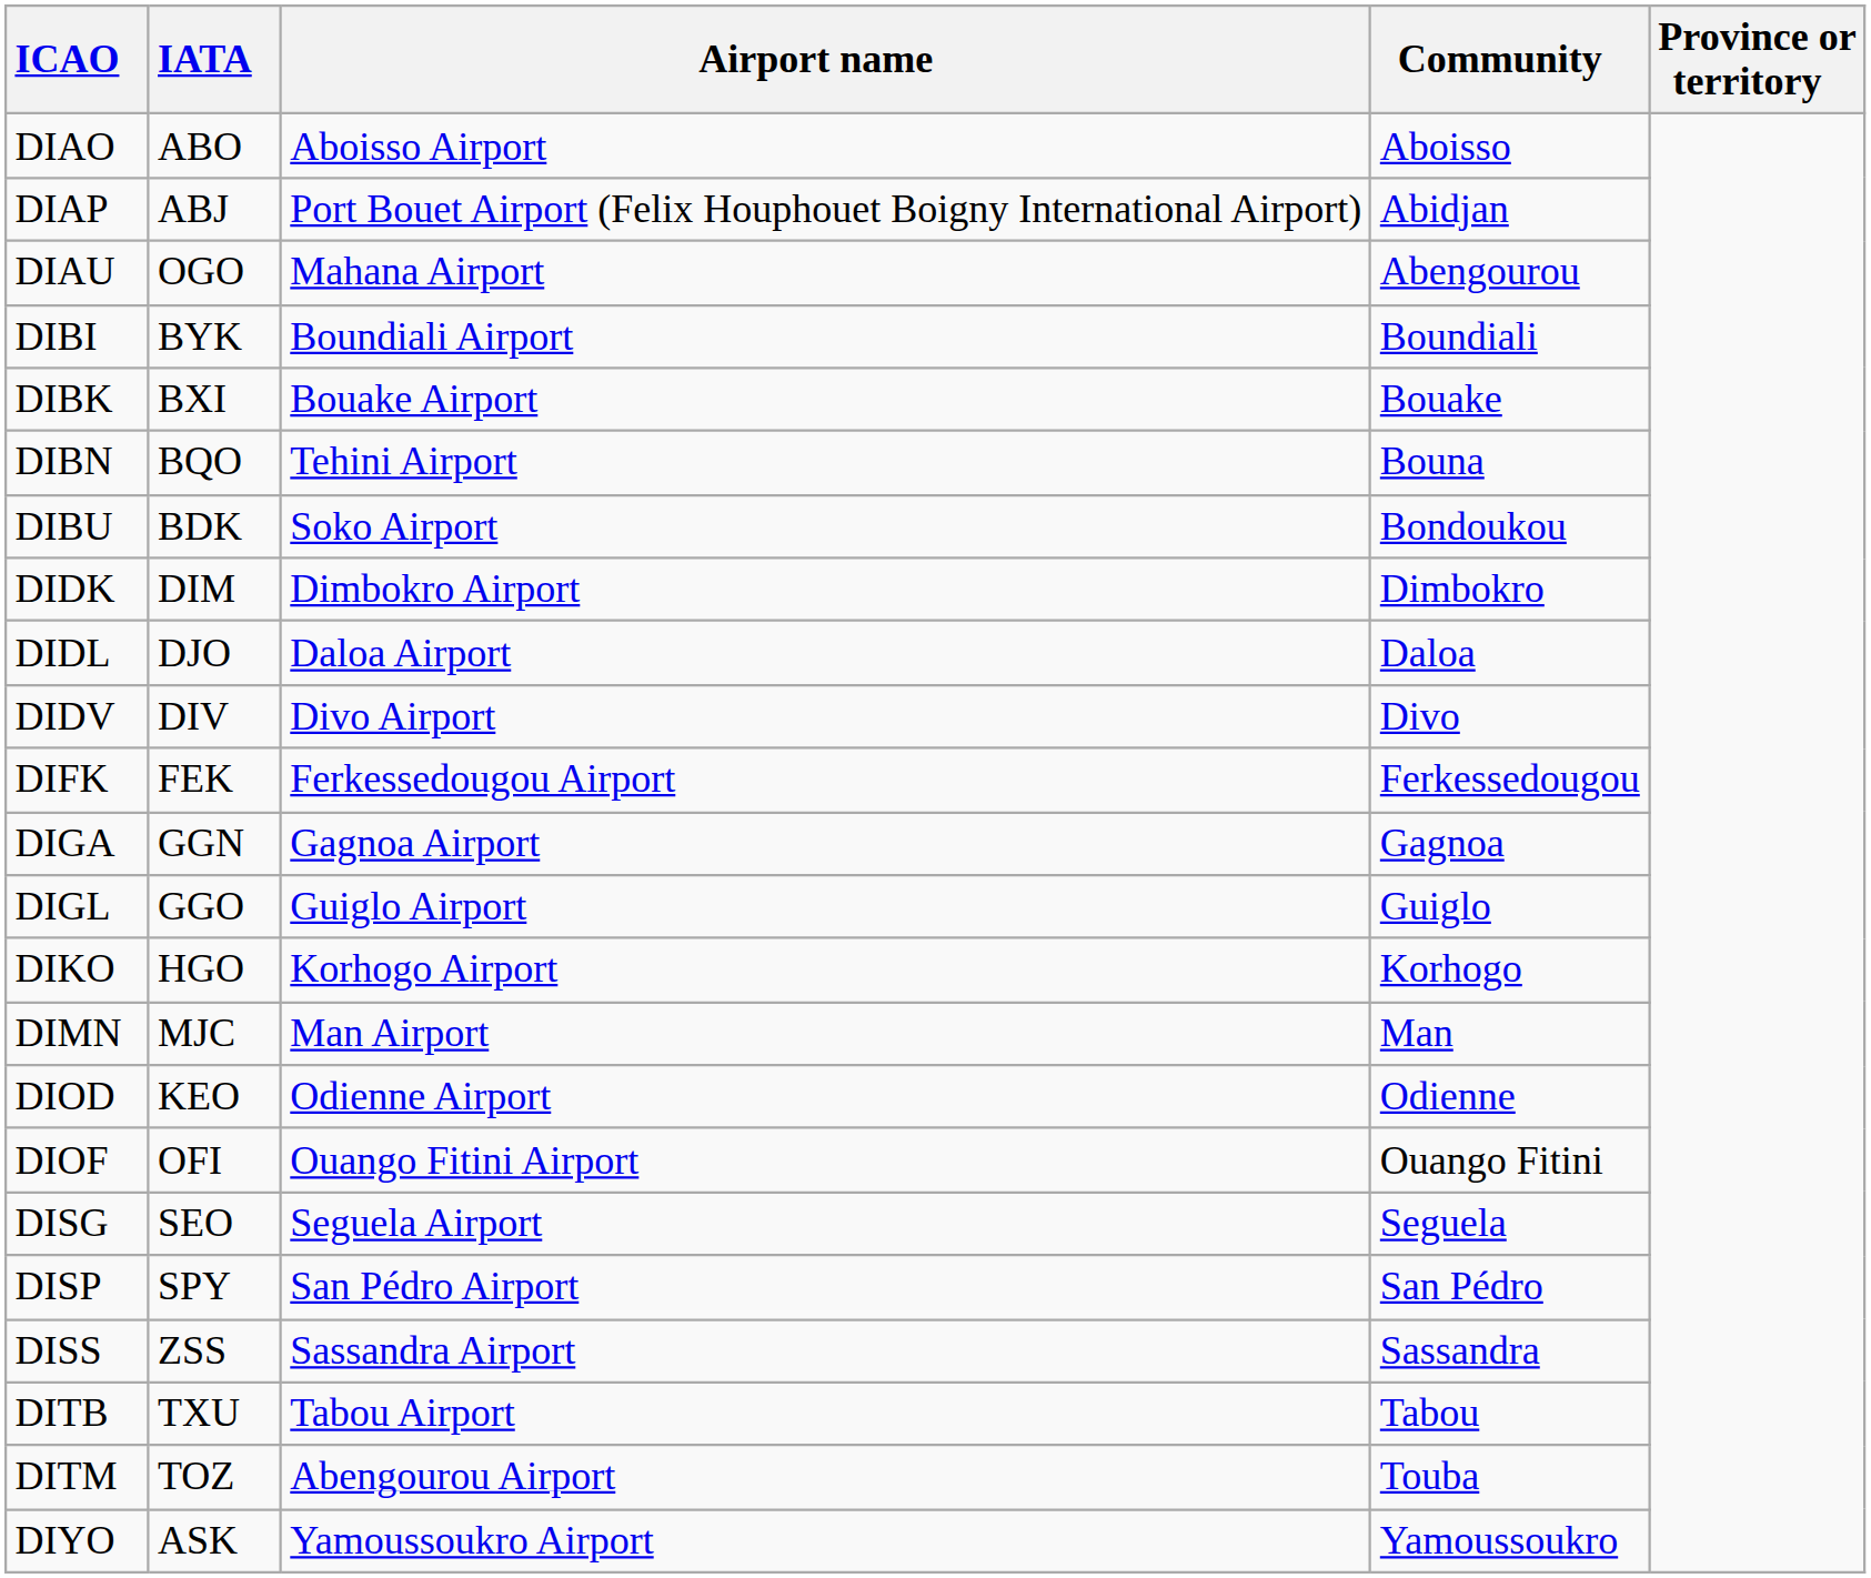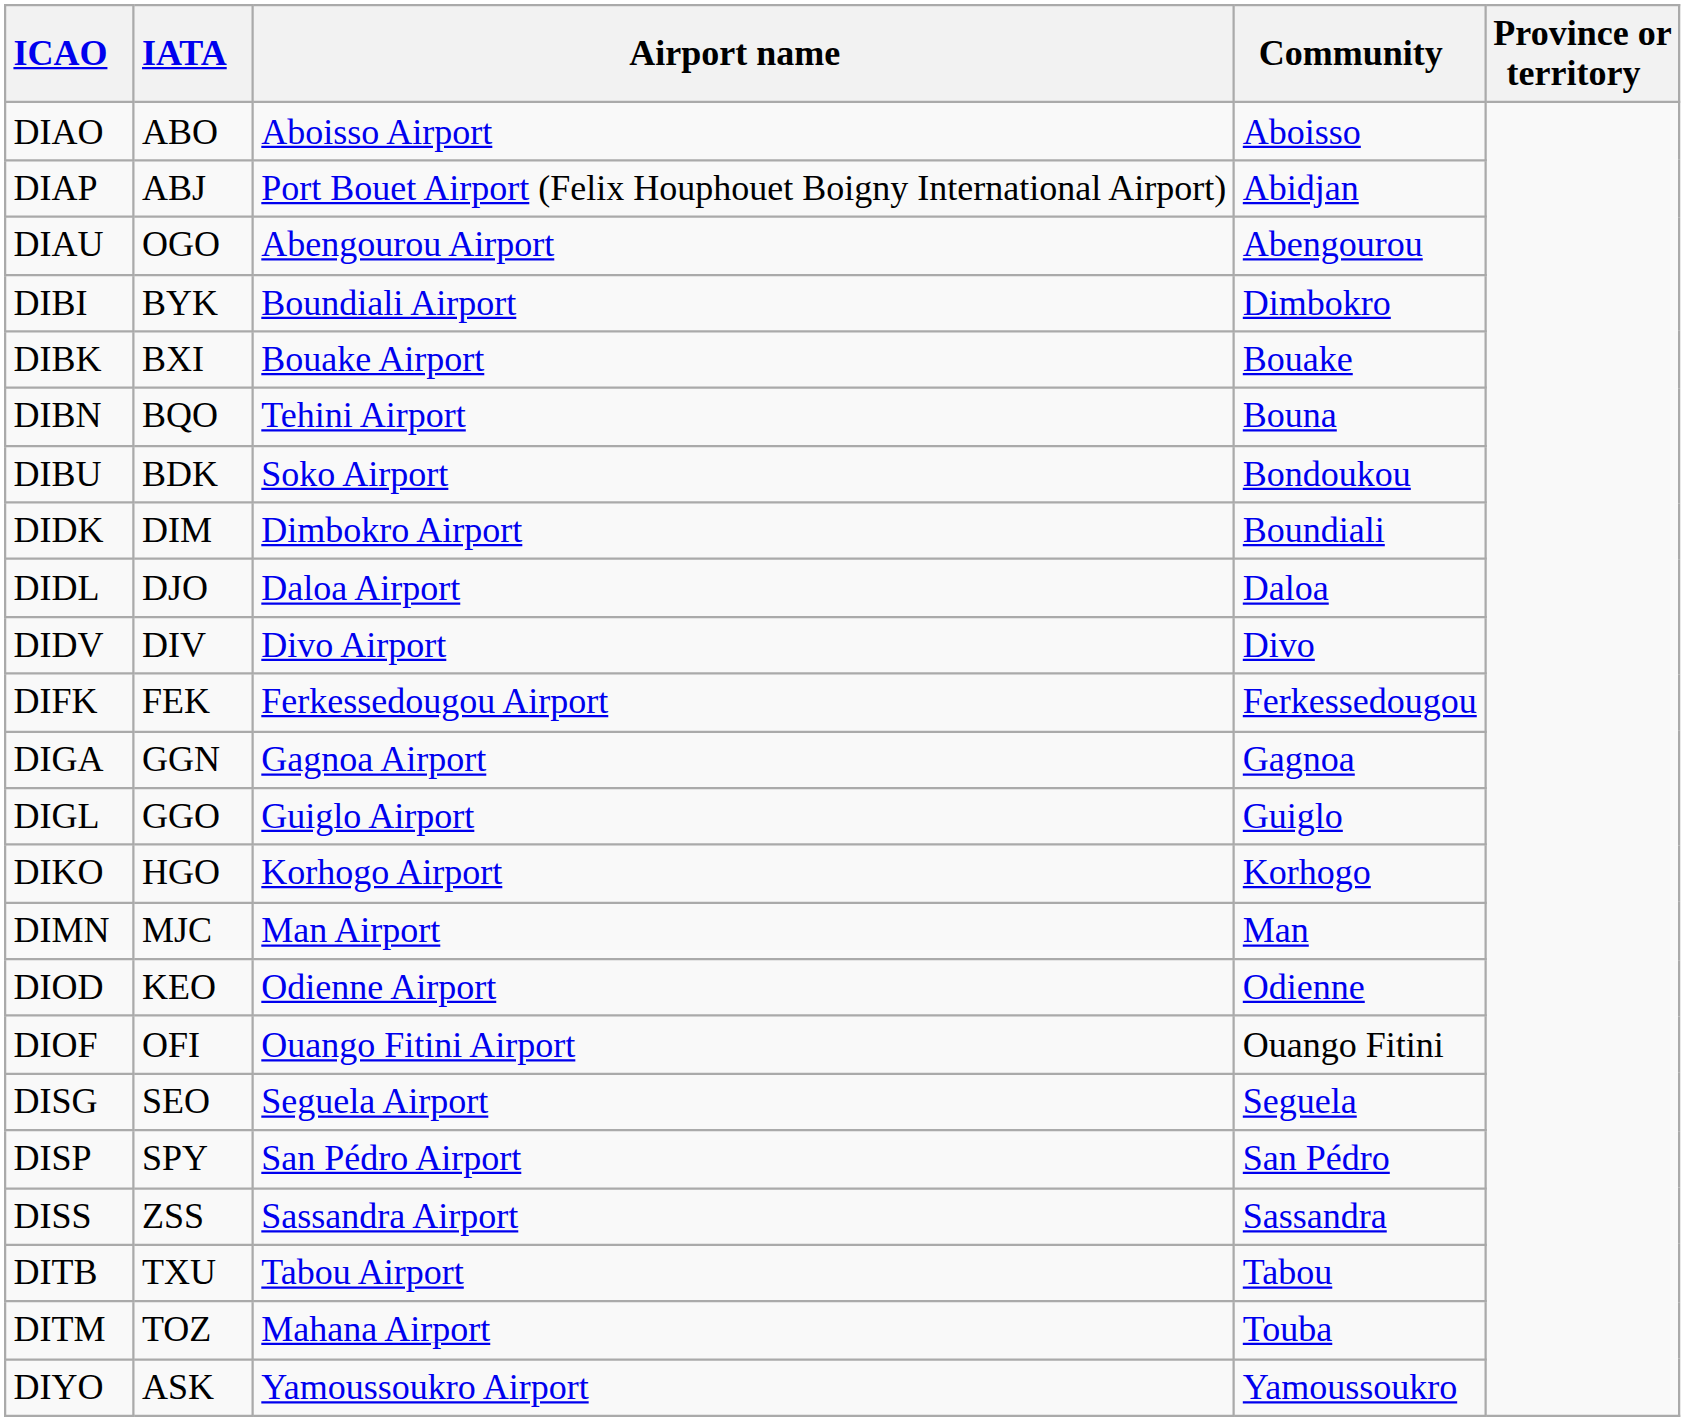 <table class="wikitable" style="width:auto;">
 <tr>
 <th width="*"><a href='#'>ICAO</a>  </th>
 <th width="*"><a href='#'>IATA</a>  </th>
 <th width="*">Airport name  </th>
 <th width="*">Community  </th>
 <th width="*">Province or<br>territory  </th>
 </tr>
 <tr>
 <td>DIAO</td>
 <td>ABO</td>
 <td><a href='#'>Aboisso Airport</a></td>
 <td><a href='#'>Aboisso</a></td>
 </tr>
 <tr>
 <td>DIAP</td>
 <td>ABJ</td>
 <td><a href='#'>Port Bouet Airport</a> (Felix Houphouet Boigny International Airport)</td>
 <td><a href='#'>Abidjan</a></td>
 </tr>
 <tr>
 <td>DIAU</td>
 <td>OGO</td>
-<td><a href='#'>Mahana Airport</a></td>
+<td><a href='#'>Abengourou Airport</a></td>
 <td><a href='#'>Abengourou</a></td>
 </tr>
 <tr>
 <td>DIBI</td>
 <td>BYK</td>
 <td><a href='#'>Boundiali Airport</a></td>
-<td><a href='#'>Boundiali</a></td>
+<td><a href='#'>Dimbokro</a></td>
 </tr>
 <tr>
 <td>DIBK</td>
 <td>BXI</td>
 <td><a href='#'>Bouake Airport</a></td>
 <td><a href='#'>Bouake</a></td>
 </tr>
 <tr>
 <td>DIBN</td>
 <td>BQO</td>
 <td><a href='#'>Tehini Airport</a></td>
 <td><a href='#'>Bouna</a></td>
 </tr>
 <tr>
 <td>DIBU</td>
 <td>BDK</td>
 <td><a href='#'>Soko Airport</a></td>
 <td><a href='#'>Bondoukou</a></td>
 </tr>
 <tr>
 <td>DIDK</td>
 <td>DIM</td>
 <td><a href='#'>Dimbokro Airport</a></td>
-<td><a href='#'>Dimbokro</a></td>
+<td><a href='#'>Boundiali</a></td>
 </tr>
 <tr>
 <td>DIDL</td>
 <td>DJO</td>
 <td><a href='#'>Daloa Airport</a></td>
 <td><a href='#'>Daloa</a></td>
 </tr>
 <tr>
 <td>DIDV</td>
 <td>DIV</td>
 <td><a href='#'>Divo Airport</a></td>
 <td><a href='#'>Divo</a></td>
 </tr>
 <tr>
 <td>DIFK</td>
 <td>FEK</td>
 <td><a href='#'>Ferkessedougou Airport</a></td>
 <td><a href='#'>Ferkessedougou</a></td>
 </tr>
 <tr>
 <td>DIGA</td>
 <td>GGN</td>
 <td><a href='#'>Gagnoa Airport</a></td>
 <td><a href='#'>Gagnoa</a></td>
 </tr>
 <tr>
 <td>DIGL</td>
 <td>GGO</td>
 <td><a href='#'>Guiglo Airport</a></td>
 <td><a href='#'>Guiglo</a></td>
 </tr>
 <tr>
 <td>DIKO</td>
 <td>HGO</td>
 <td><a href='#'>Korhogo Airport</a></td>
 <td><a href='#'>Korhogo</a></td>
 </tr>
 <tr>
 <td>DIMN</td>
 <td>MJC</td>
 <td><a href='#'>Man Airport</a></td>
 <td><a href='#'>Man</a></td>
 </tr>
 <tr>
 <td>DIOD</td>
 <td>KEO</td>
 <td><a href='#'>Odienne Airport</a></td>
 <td><a href='#'>Odienne</a></td>
 </tr>
 <tr>
 <td>DIOF</td>
 <td>OFI</td>
 <td><a href='#'>Ouango Fitini Airport</a></td>
 <td>Ouango Fitini</td>
 </tr>
 <tr>
 <td>DISG</td>
 <td>SEO</td>
 <td><a href='#'>Seguela Airport</a></td>
 <td><a href='#'>Seguela</a></td>
 </tr>
 <tr>
 <td>DISP</td>
 <td>SPY</td>
 <td><a href='#'>San Pédro Airport</a></td>
 <td><a href='#'>San Pédro</a></td>
 </tr>
 <tr>
 <td>DISS</td>
 <td>ZSS</td>
 <td><a href='#'>Sassandra Airport</a></td>
 <td><a href='#'>Sassandra</a></td>
 </tr>
 <tr>
 <td>DITB</td>
 <td>TXU</td>
 <td><a href='#'>Tabou Airport</a></td>
 <td><a href='#'>Tabou</a></td>
 </tr>
 <tr>
 <td>DITM</td>
 <td>TOZ</td>
-<td><a href='#'>Abengourou Airport</a></td>
+<td><a href='#'>Mahana Airport</a></td>
 <td><a href='#'>Touba</a></td>
 </tr>
 <tr>
 <td>DIYO</td>
 <td>ASK</td>
 <td><a href='#'>Yamoussoukro Airport</a></td>
 <td><a href='#'>Yamoussoukro</a></td>
 </tr>
 </table>
